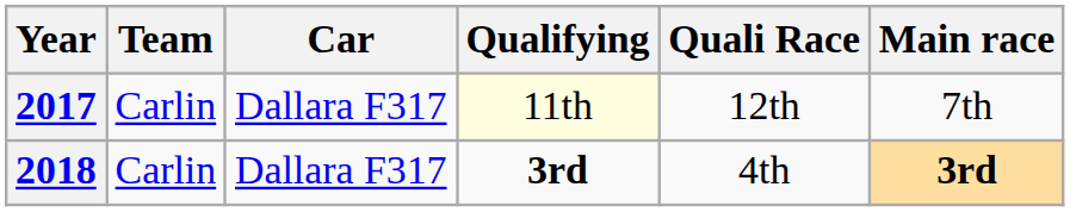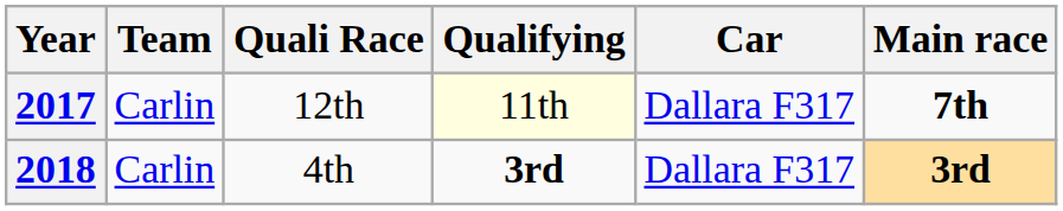 <table class="wikitable" style="text-align:center; font-size:90%">
 <tr>
 <th>Year</th>
 <th>Team</th>
+<th>Quali Race</th>
+<th>Qualifying</th>
 <th>Car</th>
-<th>Qualifying</th>
-<th>Quali Race</th>
 <th>Main race</th>
 </tr>
 <tr>
 <th><a href='#'>2017</a></th>
 <td align="left"> <a href='#'>Carlin</a></td>
+<td>12th</td>
+<td style="background: lightyellow;">11th</td>
 <td align="left"><a href='#'>Dallara F317</a></td>
-<td style="background: lightyellow;">11th</td>
-<td>12th</td>
-<td>7th</td>
+<td><strong>7th</strong></td>
 </tr>
 <tr>
 <th><a href='#'>2018</a></th>
 <td align="left"> <a href='#'>Carlin</a></td>
+<td>4th</td>
+<td><strong>3rd</strong></td>
 <td align="left"><a href='#'>Dallara F317</a></td>
-<td><strong>3rd</strong></td>
-<td>4th</td>
 <td style="background:#FFDF9F;"><strong>3rd</strong></td>
 </tr>
 </table>
